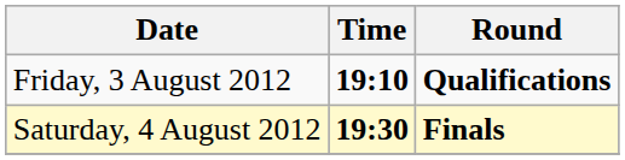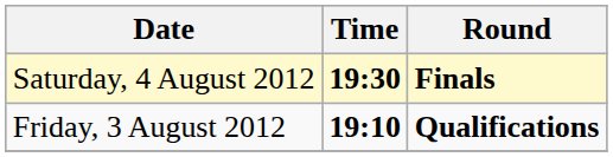 <table class="wikitable">
 <tr>
 <th>Date</th>
 <th>Time</th>
 <th>Round</th>
 </tr>
 <tr>
+<td style=background:lemonchiffon>Saturday, 4 August 2012</td>
+<td style=background:lemonchiffon><strong>19:30</strong></td>
+<td style=background:lemonchiffon><strong>Finals</strong></td>
+</tr>
+<tr>
 <td>Friday, 3 August 2012</td>
 <td><strong>19:10</strong></td>
 <td><strong>Qualifications</strong></td>
 </tr>
 <tr>
-<td style=background:lemonchiffon>Saturday, 4 August 2012</td>
-<td style=background:lemonchiffon><strong>19:30</strong></td>
-<td style=background:lemonchiffon><strong>Finals</strong></td>
-</tr>
-<tr>
 </tr>
 </table>
